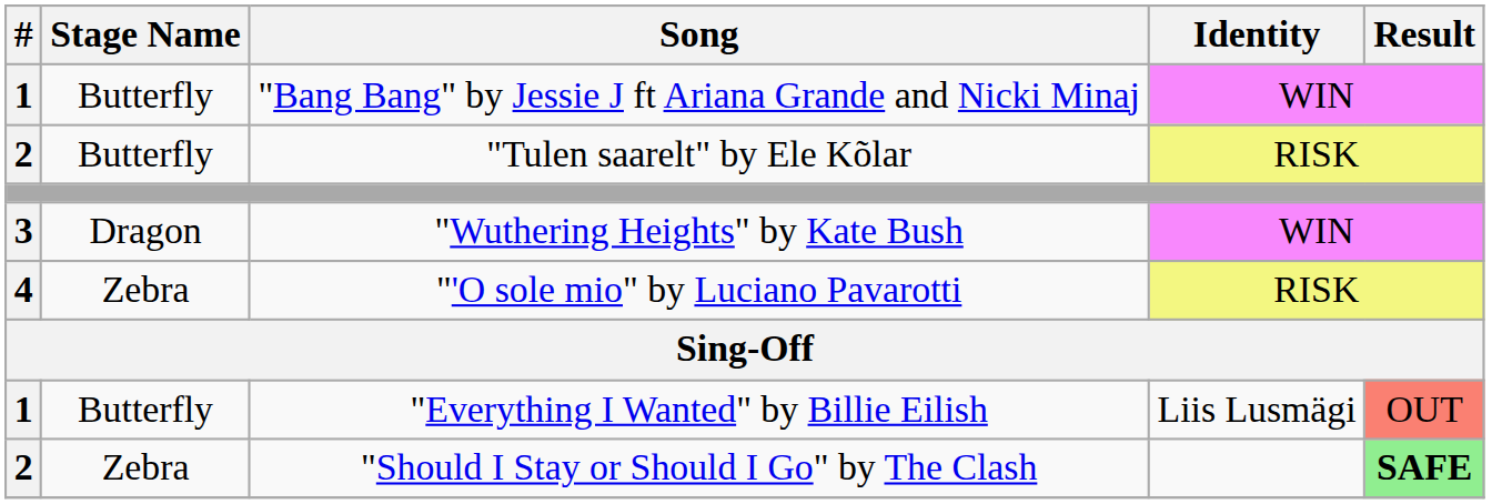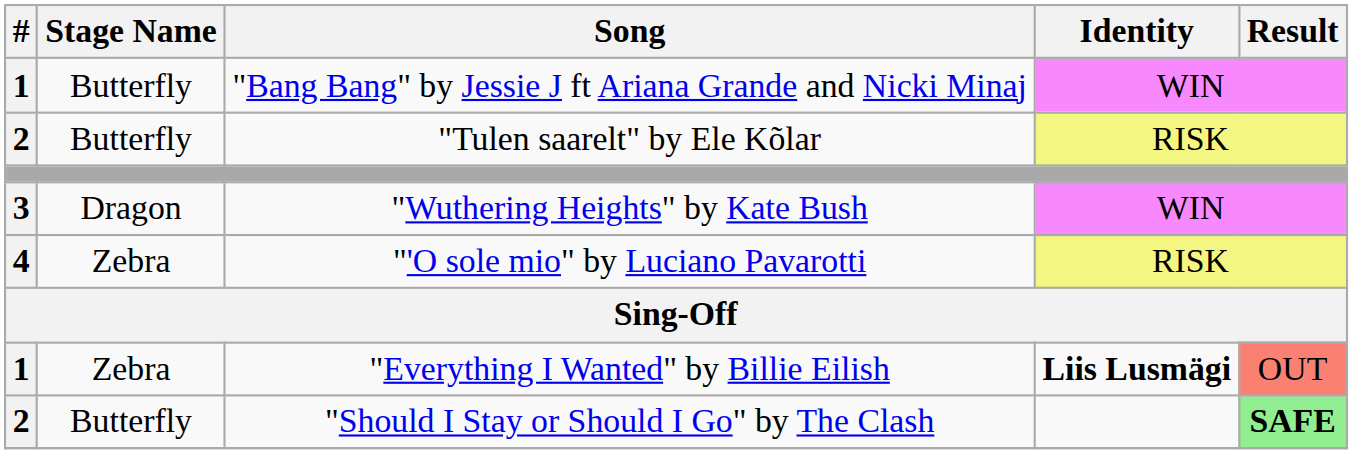 <table class="wikitable plainrowheaders" style="text-align: center;">
 <tr>
 <th>#</th>
 <th>Stage Name</th>
 <th>Song</th>
 <th>Identity</th>
 <th>Result</th>
 </tr>
 <tr>
 <th>1</th>
 <td>Butterfly</td>
 <td>"<a href='#'>Bang Bang</a>" by <a href='#'>Jessie J</a> ft <a href='#'>Ariana Grande</a> and <a href='#'>Nicki Minaj</a></td>
 <td colspan="2" bgcolor="#F888FD">WIN</td>
 </tr>
 <tr>
 <th>2</th>
 <td>Butterfly</td>
 <td>"Tulen saarelt" by Ele Kõlar</td>
 <td colspan="2" bgcolor="#F3F781">RISK</td>
 </tr>
 <tr>
 <td colspan="5" style="background:darkgray"></td>
 </tr>
 <tr>
 <th>3</th>
 <td>Dragon</td>
 <td>"<a href='#'>Wuthering Heights</a>" by <a href='#'>Kate Bush</a></td>
 <td colspan="2" bgcolor="#F888FD">WIN</td>
 </tr>
 <tr>
 <th>4</th>
 <td>Zebra</td>
 <td>"<a href='#'>'O sole mio</a>" by <a href='#'>Luciano Pavarotti</a></td>
 <td colspan="2" bgcolor="#F3F781">RISK</td>
 </tr>
 <tr>
 <th colspan="5">Sing-Off</th>
 </tr>
 <tr>
 <th>1</th>
-<td>Butterfly</td>
+<td>Zebra</td>
 <td>"<a href='#'>Everything I Wanted</a>" by <a href='#'>Billie Eilish</a></td>
-<td>Liis Lusmägi</td>
+<td><strong>Liis Lusmägi</strong></td>
 <td bgcolor="salmon">OUT</td>
 </tr>
 <tr>
 <th>2</th>
-<td>Zebra</td>
+<td>Butterfly</td>
 <td>"<a href='#'>Should I Stay or Should I Go</a>" by <a href='#'>The Clash</a></td>
 <td></td>
 <td bgcolor="lightgreen"><strong>SAFE</strong></td>
 </tr>
 <tr>
 </tr>
 </table>
